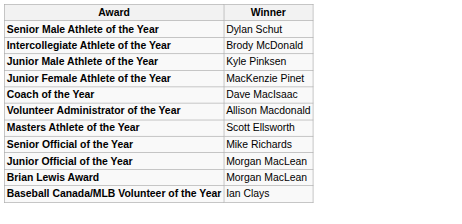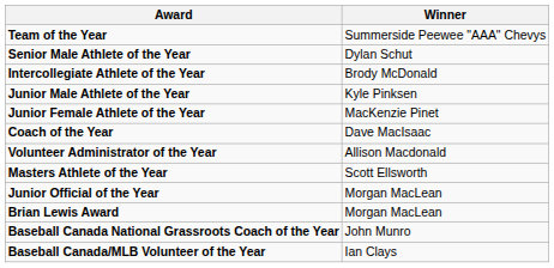 <table class="wikitable">
 <tr>
 <th>Award</th>
 <th>Winner</th>
+</tr>
+<tr>
+<td><strong>Team of the Year</strong></td>
+<td>Summerside Peewee "AAA" Chevys</td>
 </tr>
 <tr>
 <td><strong>Senior Male Athlete of the Year</strong></td>
 <td>Dylan Schut</td>
 </tr>
 <tr>
 <td><strong>Intercollegiate Athlete of the Year</strong></td>
 <td>Brody McDonald</td>
 </tr>
 <tr>
 <td><strong>Junior Male Athlete of the Year</strong></td>
 <td>Kyle Pinksen</td>
 </tr>
 <tr>
 <td><strong>Junior Female Athlete of the Year</strong></td>
 <td>MacKenzie Pinet</td>
 </tr>
 <tr>
 <td><strong>Coach of the Year</strong></td>
 <td>Dave MacIsaac</td>
 </tr>
 <tr>
 <td><strong>Volunteer Administrator of the Year</strong></td>
 <td>Allison Macdonald</td>
 </tr>
 <tr>
 <td><strong>Masters Athlete of the Year</strong></td>
 <td>Scott Ellsworth</td>
 </tr>
 <tr>
-<td><strong>Senior Official of the Year</strong></td>
-<td>Mike Richards</td>
-</tr>
-<tr>
 <td><strong>Junior Official of the Year</strong></td>
 <td>Morgan MacLean</td>
 </tr>
 <tr>
 <td><strong>Brian Lewis Award</strong></td>
 <td>Morgan MacLean</td>
 </tr>
 <tr>
+<td><strong>Baseball Canada National Grassroots Coach of the Year</strong></td>
+<td>John Munro</td>
+</tr>
+<tr>
 <td><strong>Baseball Canada/MLB Volunteer of the Year</strong></td>
 <td>Ian Clays</td>
 </tr>
 </table>
